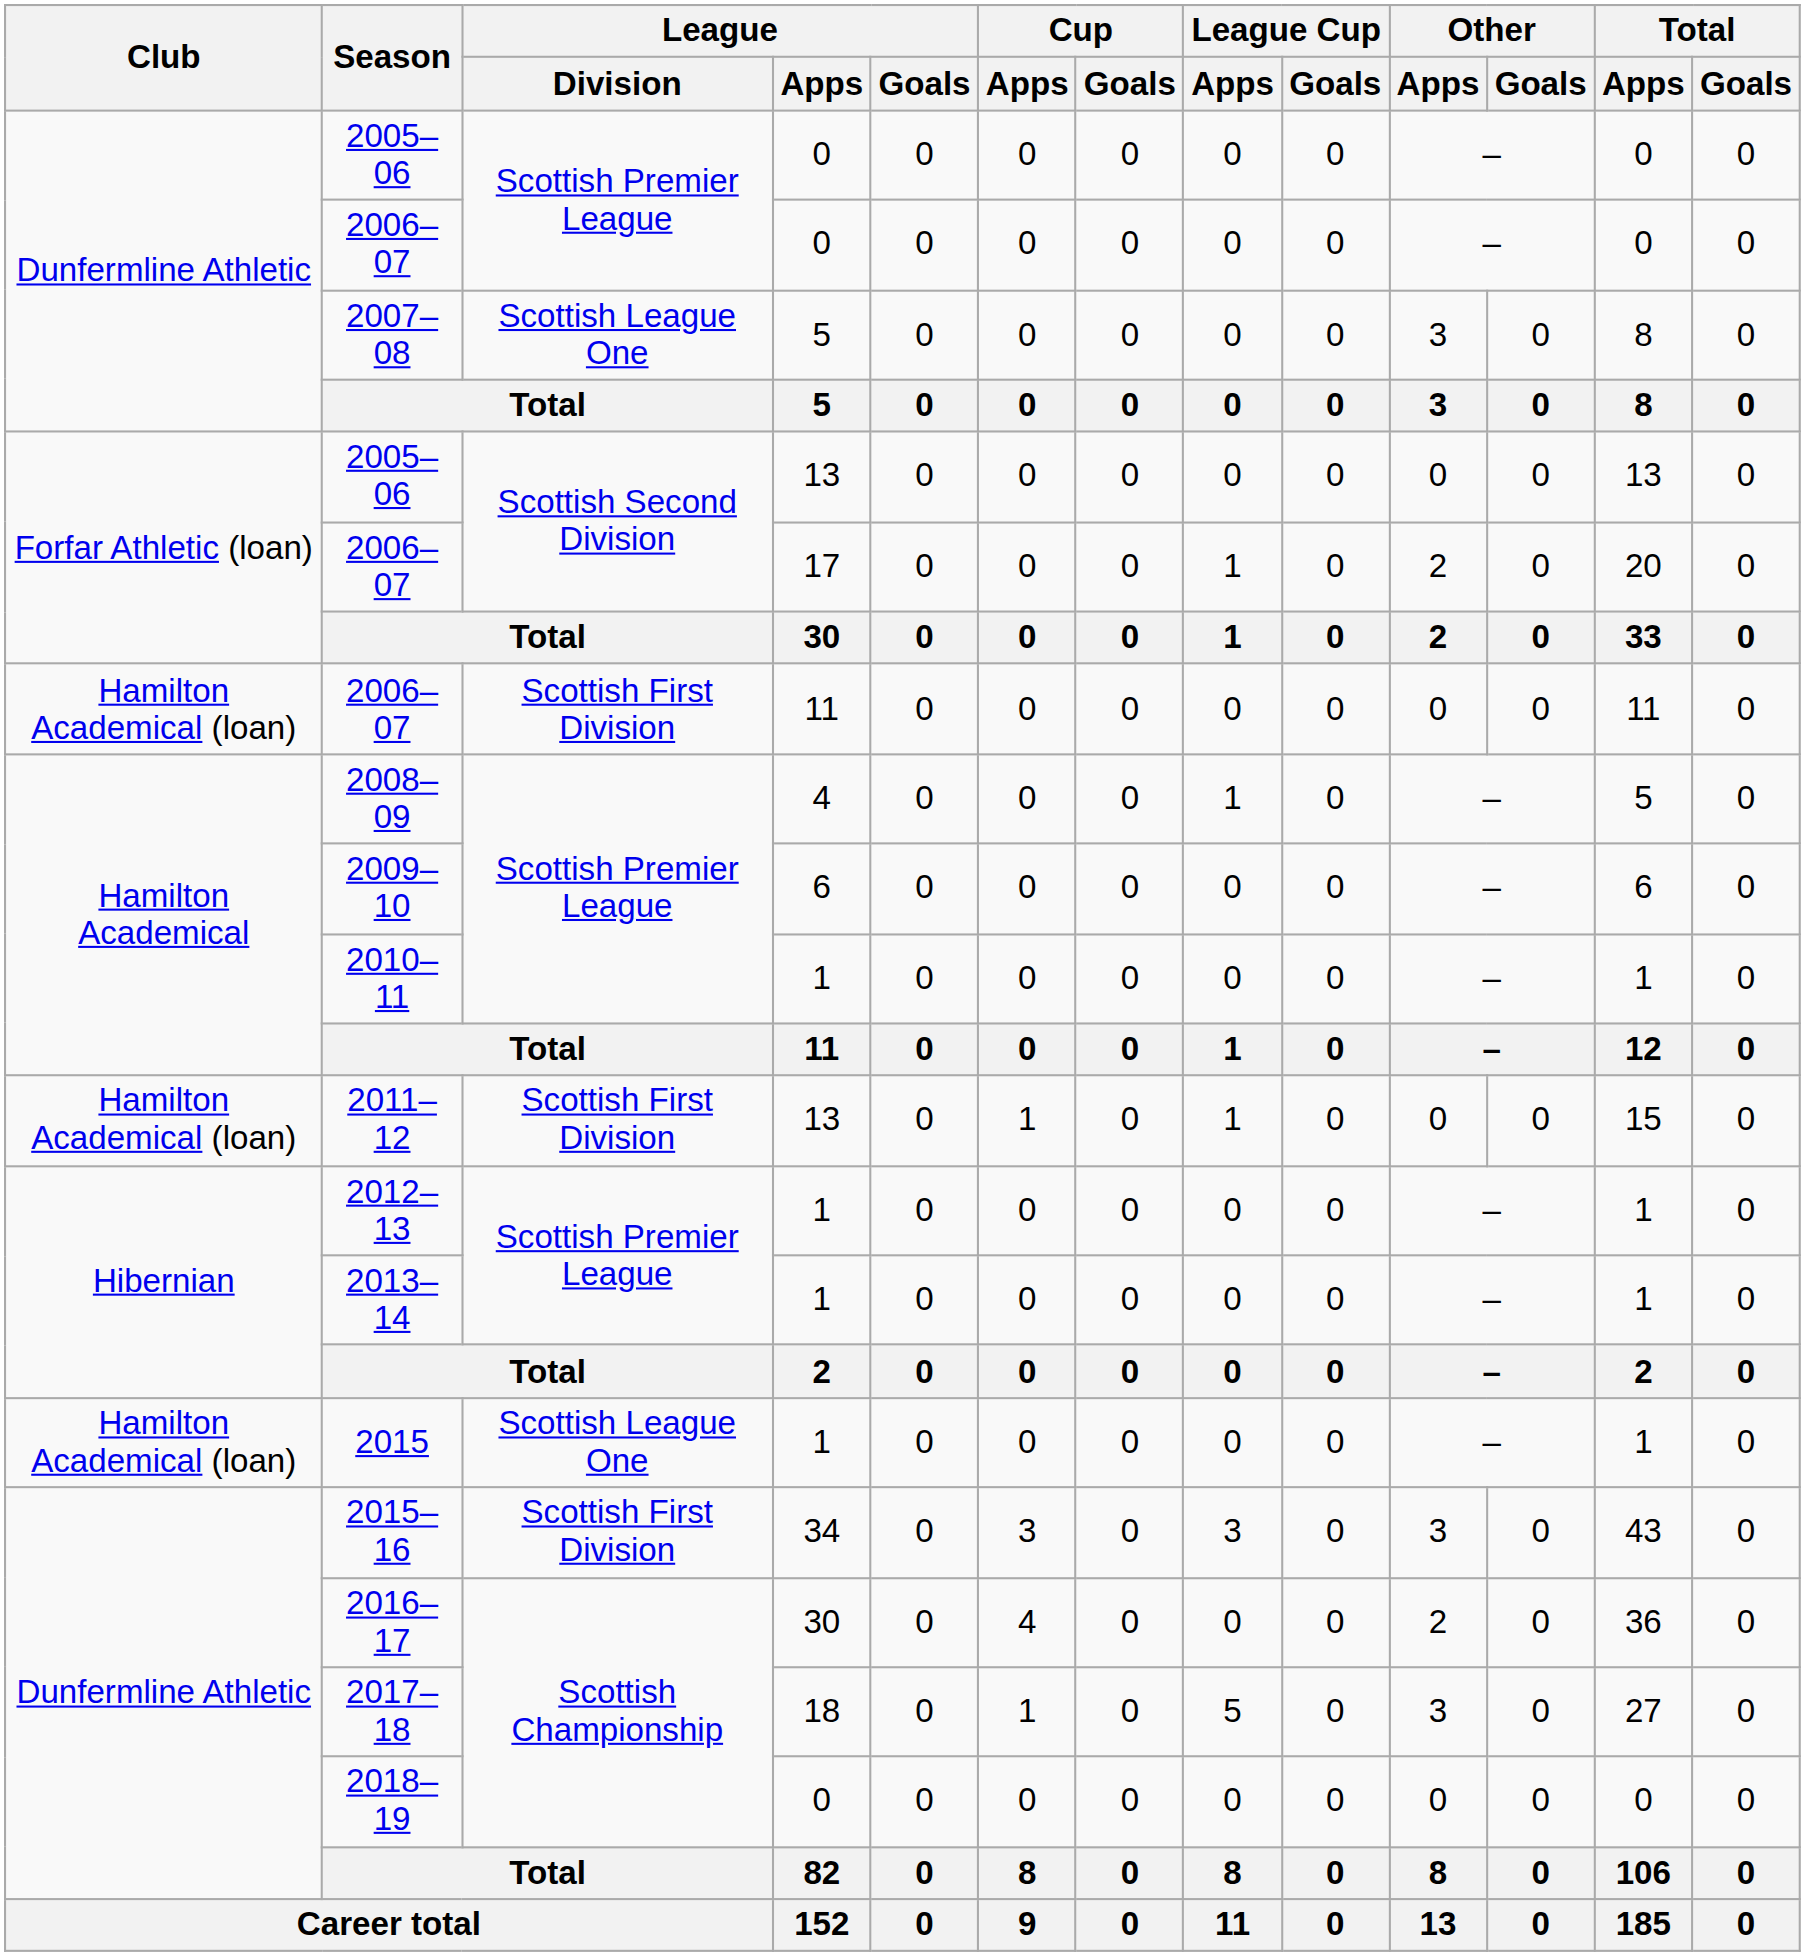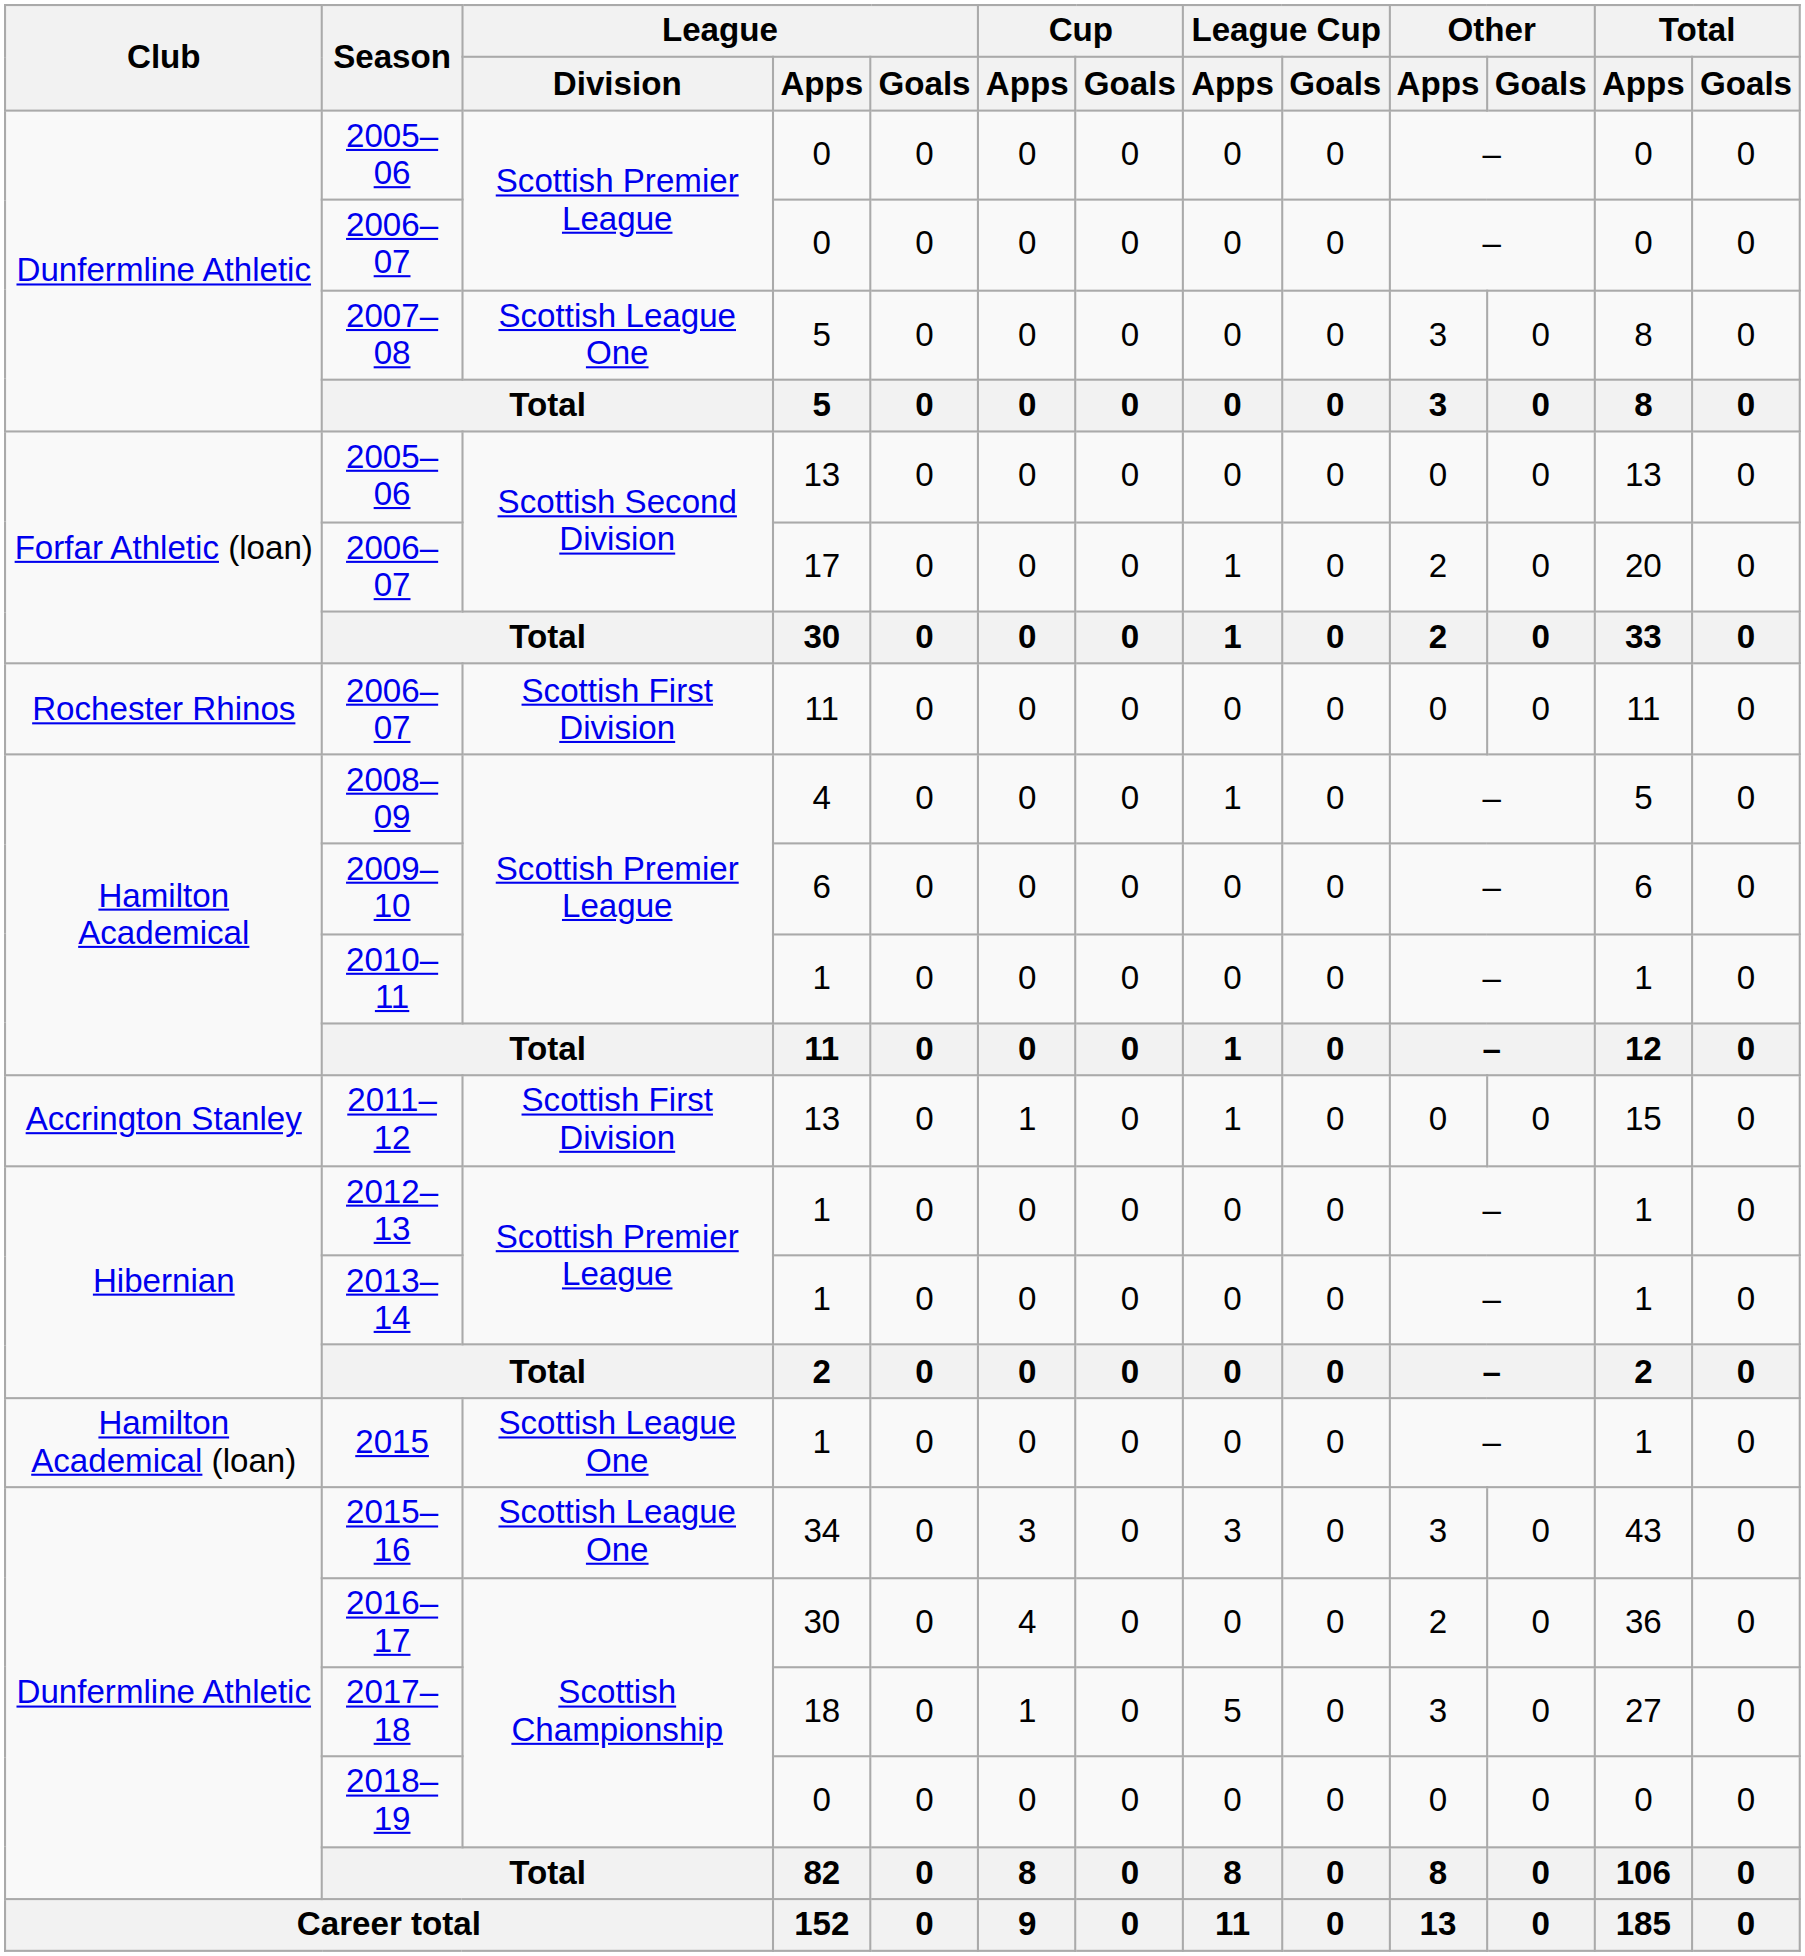 <table class="wikitable" style="text-align:center">
 <tr>
 <th rowspan="2">Club</th>
 <th rowspan="2">Season</th>
 <th colspan="3">League</th>
 <th colspan="2">Cup</th>
 <th colspan="2">League Cup</th>
 <th colspan="2">Other</th>
 <th colspan="2">Total</th>
 </tr>
 <tr>
 <th>Division</th>
 <th>Apps</th>
 <th>Goals</th>
 <th>Apps</th>
 <th>Goals</th>
 <th>Apps</th>
 <th>Goals</th>
 <th>Apps</th>
 <th>Goals</th>
 <th>Apps</th>
 <th>Goals</th>
 </tr>
 <tr>
 <td rowspan="4"><a href='#'>Dunfermline Athletic</a></td>
 <td><a href='#'>2005–06</a></td>
 <td rowspan="2"><a href='#'>Scottish Premier League</a></td>
 <td>0</td>
 <td>0</td>
 <td>0</td>
 <td>0</td>
 <td>0</td>
 <td>0</td>
 <td colspan="2">–</td>
 <td>0</td>
 <td>0</td>
 </tr>
 <tr>
 <td><a href='#'>2006–07</a></td>
 <td>0</td>
 <td>0</td>
 <td>0</td>
 <td>0</td>
 <td>0</td>
 <td>0</td>
 <td colspan="2">–</td>
 <td>0</td>
 <td>0</td>
 </tr>
 <tr>
 <td><a href='#'>2007–08</a></td>
 <td><a href='#'>Scottish League One</a></td>
 <td>5</td>
 <td>0</td>
 <td>0</td>
 <td>0</td>
 <td>0</td>
 <td>0</td>
 <td>3</td>
 <td>0</td>
 <td>8</td>
 <td>0</td>
 </tr>
 <tr>
 <th colspan="2">Total</th>
 <th>5</th>
 <th>0</th>
 <th>0</th>
 <th>0</th>
 <th>0</th>
 <th>0</th>
 <th>3</th>
 <th>0</th>
 <th>8</th>
 <th>0</th>
 </tr>
 <tr>
 <td rowspan="3"><a href='#'>Forfar Athletic</a> (loan)</td>
 <td><a href='#'>2005–06</a></td>
 <td rowspan="2"><a href='#'>Scottish Second Division</a></td>
 <td>13</td>
 <td>0</td>
 <td>0</td>
 <td>0</td>
 <td>0</td>
 <td>0</td>
 <td>0</td>
 <td>0</td>
 <td>13</td>
 <td>0</td>
 </tr>
 <tr>
 <td><a href='#'>2006–07</a></td>
 <td>17</td>
 <td>0</td>
 <td>0</td>
 <td>0</td>
 <td>1</td>
 <td>0</td>
 <td>2</td>
 <td>0</td>
 <td>20</td>
 <td>0</td>
 </tr>
 <tr>
 <th colspan="2">Total</th>
 <th>30</th>
 <th>0</th>
 <th>0</th>
 <th>0</th>
 <th>1</th>
 <th>0</th>
 <th>2</th>
 <th>0</th>
 <th>33</th>
 <th>0</th>
 </tr>
 <tr>
-<td><a href='#'>Hamilton Academical</a> (loan)</td>
+<td><a href='#'>Rochester Rhinos</a></td>
 <td><a href='#'>2006–07</a></td>
 <td><a href='#'>Scottish First Division</a></td>
 <td>11</td>
 <td>0</td>
 <td>0</td>
 <td>0</td>
 <td>0</td>
 <td>0</td>
 <td>0</td>
 <td>0</td>
 <td>11</td>
 <td>0</td>
 </tr>
 <tr>
 <td rowspan="4"><a href='#'>Hamilton Academical</a></td>
 <td><a href='#'>2008–09</a></td>
 <td rowspan="3"><a href='#'>Scottish Premier League</a></td>
 <td>4</td>
 <td>0</td>
 <td>0</td>
 <td>0</td>
 <td>1</td>
 <td>0</td>
 <td colspan="2">–</td>
 <td>5</td>
 <td>0</td>
 </tr>
 <tr>
 <td><a href='#'>2009–10</a></td>
 <td>6</td>
 <td>0</td>
 <td>0</td>
 <td>0</td>
 <td>0</td>
 <td>0</td>
 <td colspan="2">–</td>
 <td>6</td>
 <td>0</td>
 </tr>
 <tr>
 <td><a href='#'>2010–11</a></td>
 <td>1</td>
 <td>0</td>
 <td>0</td>
 <td>0</td>
 <td>0</td>
 <td>0</td>
 <td colspan="2">–</td>
 <td>1</td>
 <td>0</td>
 </tr>
 <tr>
 <th colspan="2">Total</th>
 <th>11</th>
 <th>0</th>
 <th>0</th>
 <th>0</th>
 <th>1</th>
 <th>0</th>
 <th colspan="2">–</th>
 <th>12</th>
 <th>0</th>
 </tr>
 <tr>
-<td><a href='#'>Hamilton Academical</a> (loan)</td>
+<td><a href='#'>Accrington Stanley</a></td>
 <td><a href='#'>2011–12</a></td>
 <td><a href='#'>Scottish First Division</a></td>
 <td>13</td>
 <td>0</td>
 <td>1</td>
 <td>0</td>
 <td>1</td>
 <td>0</td>
 <td>0</td>
 <td>0</td>
 <td>15</td>
 <td>0</td>
 </tr>
 <tr>
 <td rowspan="3"><a href='#'>Hibernian</a></td>
 <td><a href='#'>2012–13</a></td>
 <td rowspan="2"><a href='#'>Scottish Premier League</a></td>
 <td>1</td>
 <td>0</td>
 <td>0</td>
 <td>0</td>
 <td>0</td>
 <td>0</td>
 <td colspan="2">–</td>
 <td>1</td>
 <td>0</td>
 </tr>
 <tr>
 <td><a href='#'>2013–14</a></td>
 <td>1</td>
 <td>0</td>
 <td>0</td>
 <td>0</td>
 <td>0</td>
 <td>0</td>
 <td colspan="2">–</td>
 <td>1</td>
 <td>0</td>
 </tr>
 <tr>
 <th colspan="2">Total</th>
 <th>2</th>
 <th>0</th>
 <th>0</th>
 <th>0</th>
 <th>0</th>
 <th>0</th>
 <th colspan="2">–</th>
 <th>2</th>
 <th>0</th>
 </tr>
 <tr>
 <td><a href='#'>Hamilton Academical</a> (loan)</td>
 <td><a href='#'>2015</a></td>
 <td><a href='#'>Scottish League One</a></td>
 <td>1</td>
 <td>0</td>
 <td>0</td>
 <td>0</td>
 <td>0</td>
 <td>0</td>
 <td colspan="2">–</td>
 <td>1</td>
 <td>0</td>
 </tr>
 <tr>
 <td rowspan="5"><a href='#'>Dunfermline Athletic</a></td>
 <td><a href='#'>2015–16</a></td>
-<td><a href='#'>Scottish First Division</a></td>
+<td><a href='#'>Scottish League One</a></td>
 <td>34</td>
 <td>0</td>
 <td>3</td>
 <td>0</td>
 <td>3</td>
 <td>0</td>
 <td>3</td>
 <td>0</td>
 <td>43</td>
 <td>0</td>
 </tr>
 <tr>
 <td><a href='#'>2016–17</a></td>
 <td rowspan="3"><a href='#'>Scottish Championship</a></td>
 <td>30</td>
 <td>0</td>
 <td>4</td>
 <td>0</td>
 <td>0</td>
 <td>0</td>
 <td>2</td>
 <td>0</td>
 <td>36</td>
 <td>0</td>
 </tr>
 <tr>
 <td><a href='#'>2017–18</a></td>
 <td>18</td>
 <td>0</td>
 <td>1</td>
 <td>0</td>
 <td>5</td>
 <td>0</td>
 <td>3</td>
 <td>0</td>
 <td>27</td>
 <td>0</td>
 </tr>
 <tr>
 <td><a href='#'>2018–19</a></td>
 <td>0</td>
 <td>0</td>
 <td>0</td>
 <td>0</td>
 <td>0</td>
 <td>0</td>
 <td>0</td>
 <td>0</td>
 <td>0</td>
 <td>0</td>
 </tr>
 <tr>
 <th colspan="2">Total</th>
 <th>82</th>
 <th>0</th>
 <th>8</th>
 <th>0</th>
 <th>8</th>
 <th>0</th>
 <th>8</th>
 <th>0</th>
 <th>106</th>
 <th>0</th>
 </tr>
 <tr>
 <th colspan="3">Career total</th>
 <th>152</th>
 <th>0</th>
 <th>9</th>
 <th>0</th>
 <th>11</th>
 <th>0</th>
 <th>13</th>
 <th>0</th>
 <th>185</th>
 <th>0</th>
 </tr>
 </table>
